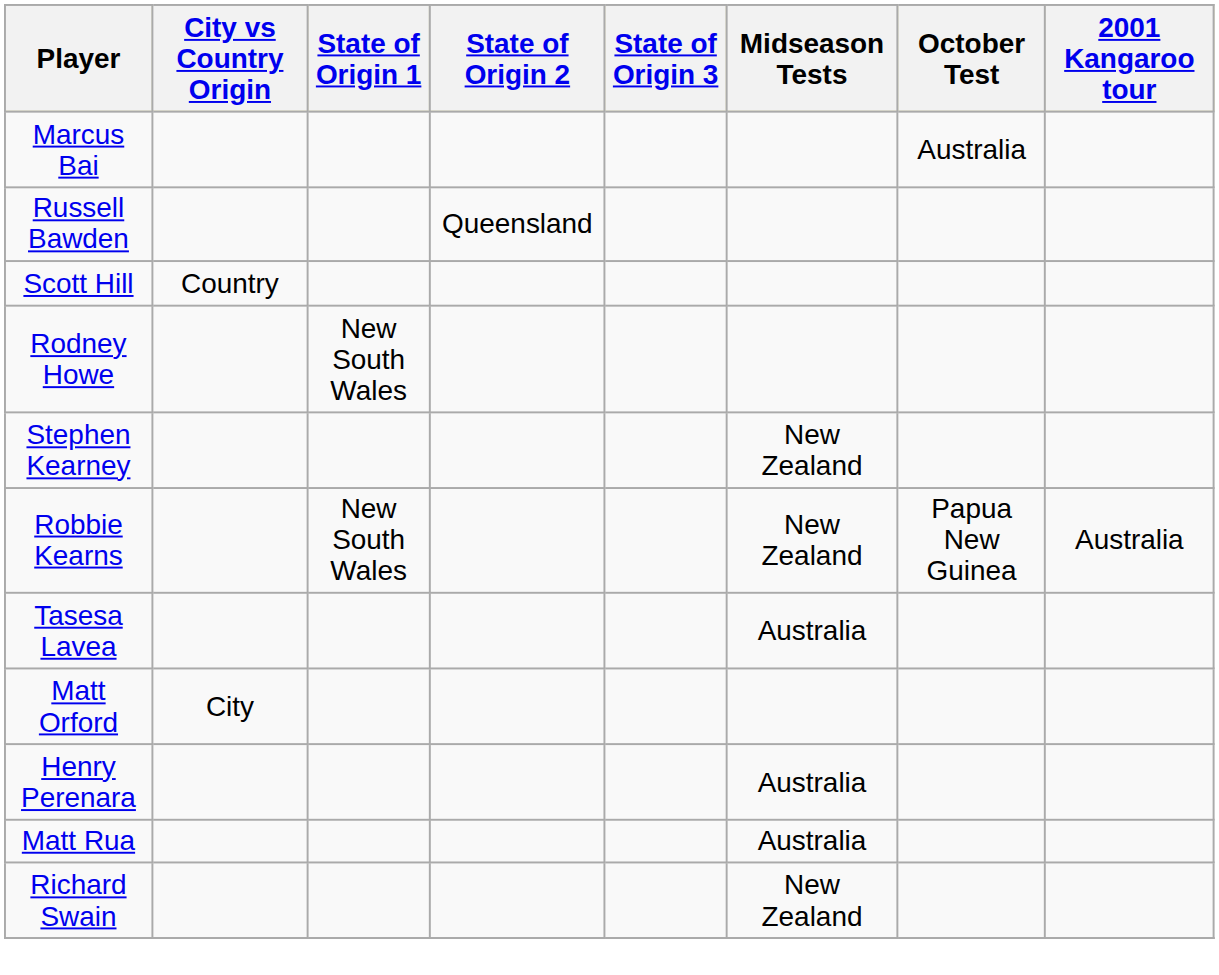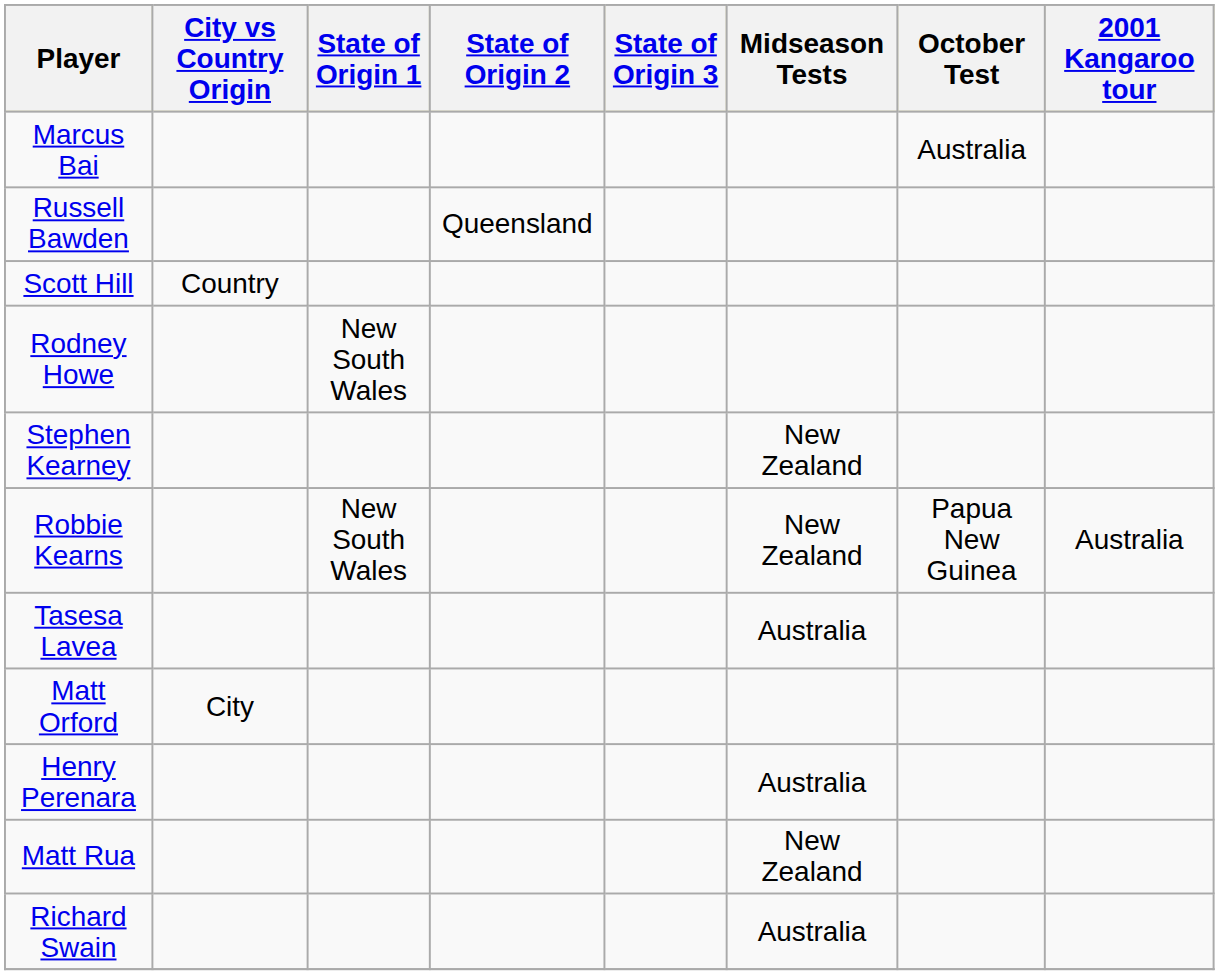 <table class="wikitable"  style="width:100%; font-size:90%; text-align:center">
 <tr style="background:#bdb76b;">
 <th>Player</th>
 <th><a href='#'>City vs Country Origin</a></th>
 <th><a href='#'>State of Origin 1</a></th>
 <th><a href='#'>State of Origin 2</a></th>
 <th><a href='#'>State of Origin 3</a></th>
 <th>Midseason Tests</th>
 <th>October Test</th>
 <th><a href='#'>2001 Kangaroo tour</a></th>
 </tr>
 <tr style="text-align:center">
 <td><a href='#'>Marcus Bai</a></td>
 <td></td>
 <td></td>
 <td></td>
 <td></td>
 <td></td>
 <td>Australia</td>
 <td></td>
 </tr>
 <tr>
 <td><a href='#'>Russell Bawden</a></td>
 <td></td>
 <td></td>
 <td>Queensland</td>
 <td></td>
 <td></td>
 <td></td>
 <td></td>
 </tr>
 <tr>
 <td><a href='#'>Scott Hill</a></td>
 <td>Country</td>
 <td></td>
 <td></td>
 <td></td>
 <td></td>
 <td></td>
 <td></td>
 </tr>
 <tr>
 <td><a href='#'>Rodney Howe</a></td>
 <td></td>
 <td>New South Wales</td>
 <td></td>
 <td></td>
 <td></td>
 <td></td>
 <td></td>
 </tr>
 <tr>
 <td><a href='#'>Stephen Kearney</a></td>
 <td></td>
 <td></td>
 <td></td>
 <td></td>
 <td>New Zealand</td>
 <td></td>
 <td></td>
 </tr>
 <tr>
 <td><a href='#'>Robbie Kearns</a></td>
 <td></td>
 <td>New South Wales</td>
 <td></td>
 <td></td>
 <td>New Zealand</td>
 <td>Papua New Guinea</td>
 <td>Australia</td>
 </tr>
 <tr>
 <td><a href='#'>Tasesa Lavea</a></td>
 <td></td>
 <td></td>
 <td></td>
 <td></td>
 <td>Australia</td>
 <td></td>
 <td></td>
 </tr>
 <tr>
 <td><a href='#'>Matt Orford</a></td>
 <td>City</td>
 <td></td>
 <td></td>
 <td></td>
 <td></td>
 <td></td>
 <td></td>
 </tr>
 <tr>
 <td><a href='#'>Henry Perenara</a></td>
 <td></td>
 <td></td>
 <td></td>
 <td></td>
 <td>Australia</td>
 <td></td>
 <td></td>
 </tr>
 <tr>
 <td><a href='#'>Matt Rua</a></td>
 <td></td>
 <td></td>
 <td></td>
 <td></td>
-<td>Australia</td>
+<td>New Zealand</td>
 <td></td>
 <td></td>
 </tr>
 <tr>
 <td><a href='#'>Richard Swain</a></td>
 <td></td>
 <td></td>
 <td></td>
 <td></td>
-<td>New Zealand</td>
+<td>Australia</td>
 <td></td>
 <td></td>
 </tr>
 <tr>
 </tr>
 </table>
